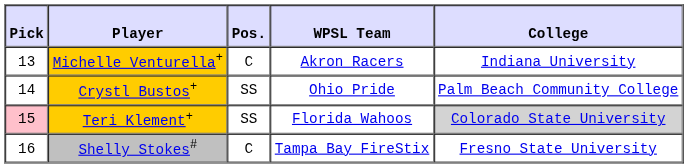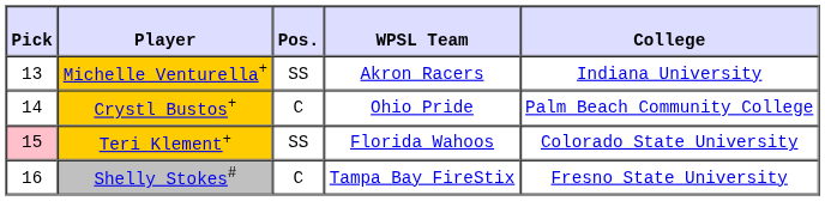 <table style="text-align: center" border="1" cellpadding="3" cellspacing="0">
 <tr>
 <th style="background:#ddf;"><br>Pick</th>
 <th style="background:#ddf;"><br>Player</th>
 <th style="background:#ddf;"><br>Pos.</th>
 <th style="background:#ddf;"><br>WPSL Team</th>
 <th style="background:#ddf;"><br>College</th>
 </tr>
 <tr>
 <td>13</td>
 <td style="background:#FFCC00;"><a href='#'>Michelle Venturella</a><sup>+</sup></td>
-<td>C</td>
+<td>SS</td>
 <td><a href='#'>Akron Racers</a></td>
 <td><a href='#'>Indiana University</a></td>
 </tr>
 <tr>
 <td>14</td>
 <td style="background:#FFCC00;"><a href='#'>Crystl Bustos</a><sup>+</sup></td>
-<td>SS</td>
+<td>C</td>
 <td><a href='#'>Ohio Pride</a></td>
 <td><a href='#'>Palm Beach Community College</a></td>
 </tr>
 <tr>
 <td style="background: pink;">15</td>
 <td style="background:#FFCC00;"><a href='#'>Teri Klement</a><sup>+</sup></td>
 <td>SS</td>
 <td><a href='#'>Florida Wahoos</a></td>
-<td style="background: lightgrey;"><a href='#'>Colorado State University</a></td>
+<td><a href='#'>Colorado State University</a></td>
 </tr>
 <tr>
 <td>16</td>
 <td style="background:#C0C0C0;"><a href='#'>Shelly Stokes</a><sup>#</sup></td>
 <td>C</td>
 <td><a href='#'>Tampa Bay FireStix</a></td>
 <td><a href='#'>Fresno State University</a></td>
 </tr>
 </table>
